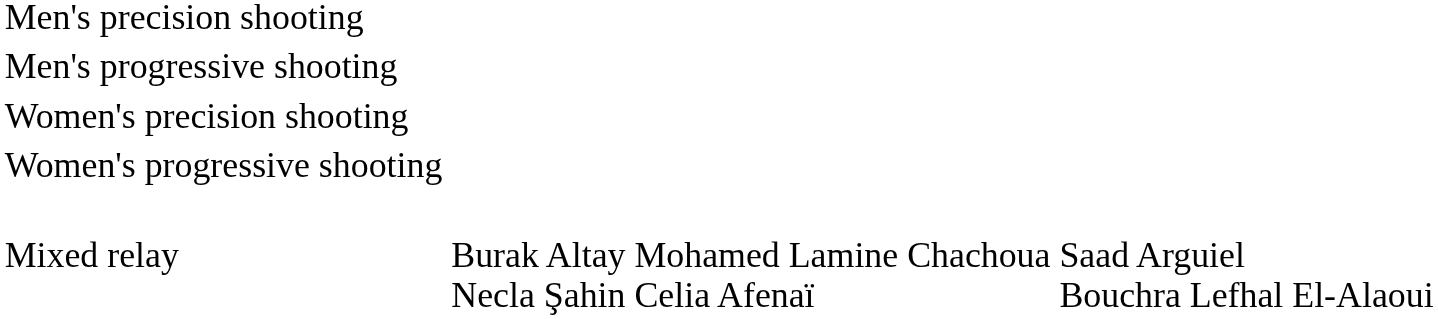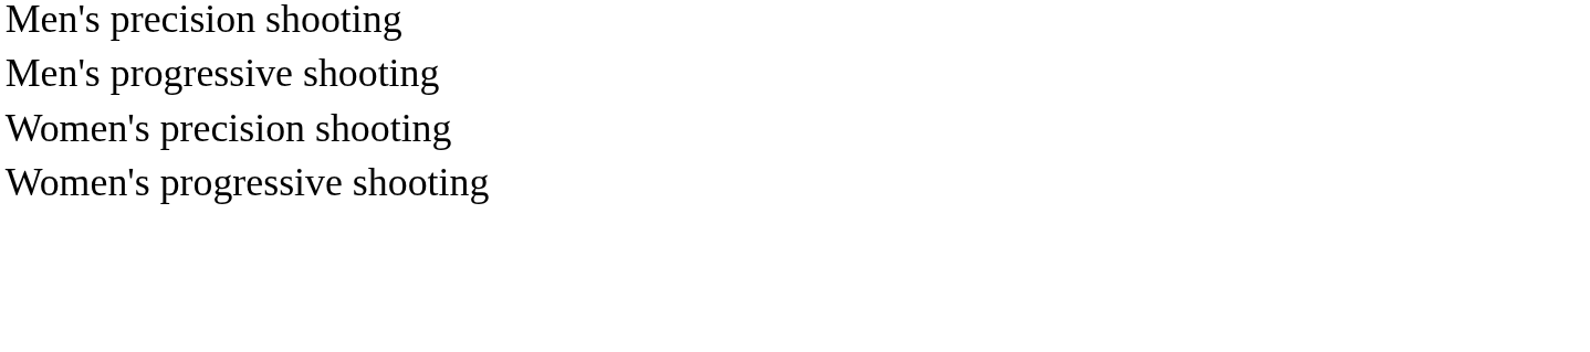 <table>
 <tr>
 <td rowspan=2>Men's precision shooting</td>
 <td rowspan=2></td>
 <td rowspan=2></td>
 <td></td>
 </tr>
 <tr>
 <td></td>
 </tr>
 <tr>
 <td rowspan=2>Men's progressive shooting</td>
 <td rowspan=2></td>
 <td rowspan=2></td>
 <td></td>
 </tr>
 <tr>
 <td></td>
 </tr>
 <tr>
 <td>Women's precision shooting</td>
 <td></td>
 <td></td>
 <td></td>
 </tr>
 <tr>
 <td>Women's progressive shooting</td>
 <td></td>
 <td></td>
 <td></td>
 </tr>
-<tr>
-<td>Mixed relay</td>
-<td><br>Burak Altay<br>Necla Şahin</td>
-<td><br>Mohamed Lamine Chachoua<br>Celia Afenaï</td>
-<td><br>Saad Arguiel<br>Bouchra Lefhal El-Alaoui</td>
-</tr>
 </table>
